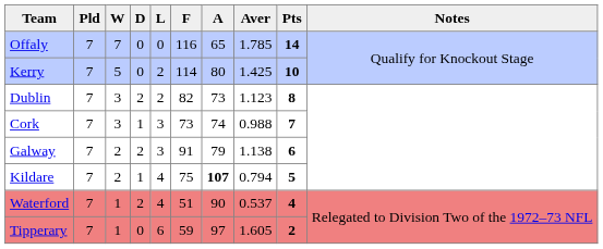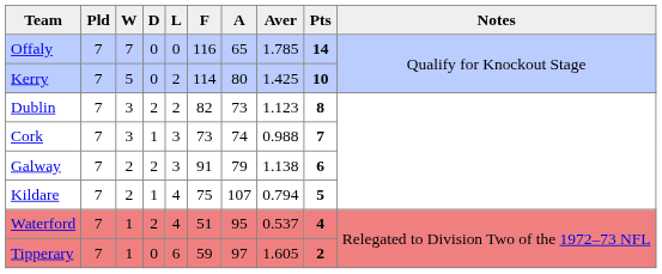 <table style=border-collapse:collapse border=1 cellspacing=0 cellpadding=5>
 <tr align=center bgcolor=#efefef>
 <th>Team</th>
 <th>Pld</th>
 <th>W</th>
 <th>D</th>
 <th>L</th>
 <th>F</th>
 <th>A</th>
 <th>Aver</th>
 <th>Pts</th>
 <th>Notes</th>
 </tr>
 <tr align=center style="background:#bbccff;">
 <td style="text-align:left;"><a href='#'>Offaly</a></td>
 <td>7</td>
 <td>7</td>
 <td>0</td>
 <td>0</td>
 <td>116</td>
 <td>65</td>
 <td>1.785</td>
 <td><strong>14</strong></td>
 <td rowspan=2>Qualify for Knockout Stage</td>
 </tr>
 <tr align=center style="background:#bbccff;">
 <td style="text-align:left;"><a href='#'>Kerry</a></td>
 <td>7</td>
 <td>5</td>
 <td>0</td>
 <td>2</td>
 <td>114</td>
 <td>80</td>
 <td>1.425</td>
 <td><strong>10</strong></td>
 </tr>
 <tr align=center style="background:#FFFFFF;">
 <td style="text-align:left;"><a href='#'>Dublin</a></td>
 <td>7</td>
 <td>3</td>
 <td>2</td>
 <td>2</td>
 <td>82</td>
 <td>73</td>
 <td>1.123</td>
 <td><strong>8</strong></td>
 <td rowspan=4></td>
 </tr>
 <tr align=center style="background:#FFFFFF;">
 <td style="text-align:left;"><a href='#'>Cork</a></td>
 <td>7</td>
 <td>3</td>
 <td>1</td>
 <td>3</td>
 <td>73</td>
 <td>74</td>
 <td>0.988</td>
 <td><strong>7</strong></td>
 </tr>
 <tr align=center style="background:#FFFFFF;">
 <td style="text-align:left;"><a href='#'>Galway</a></td>
 <td>7</td>
 <td>2</td>
 <td>2</td>
 <td>3</td>
 <td>91</td>
 <td>79</td>
 <td>1.138</td>
 <td><strong>6</strong></td>
 </tr>
 <tr align=center style="background:#FFFFFF;">
 <td style="text-align:left;"><a href='#'>Kildare</a></td>
 <td>7</td>
 <td>2</td>
 <td>1</td>
 <td>4</td>
 <td>75</td>
-<td><strong>107</strong></td>
+<td>107</td>
 <td>0.794</td>
 <td><strong>5</strong></td>
 </tr>
 <tr align=center style="background:#F08080">
 <td style="text-align:left;"><a href='#'>Waterford</a></td>
 <td>7</td>
 <td>1</td>
 <td>2</td>
 <td>4</td>
 <td>51</td>
-<td>90</td>
+<td>95</td>
 <td>0.537</td>
 <td><strong>4</strong></td>
 <td rowspan=2>Relegated to Division Two of the <a href='#'>1972–73 NFL</a></td>
 </tr>
 <tr align=center style="background:#F08080">
 <td style="text-align:left;"><a href='#'>Tipperary</a></td>
 <td>7</td>
 <td>1</td>
 <td>0</td>
 <td>6</td>
 <td>59</td>
 <td>97</td>
 <td>1.605</td>
 <td><strong>2</strong></td>
 </tr>
 </table>
